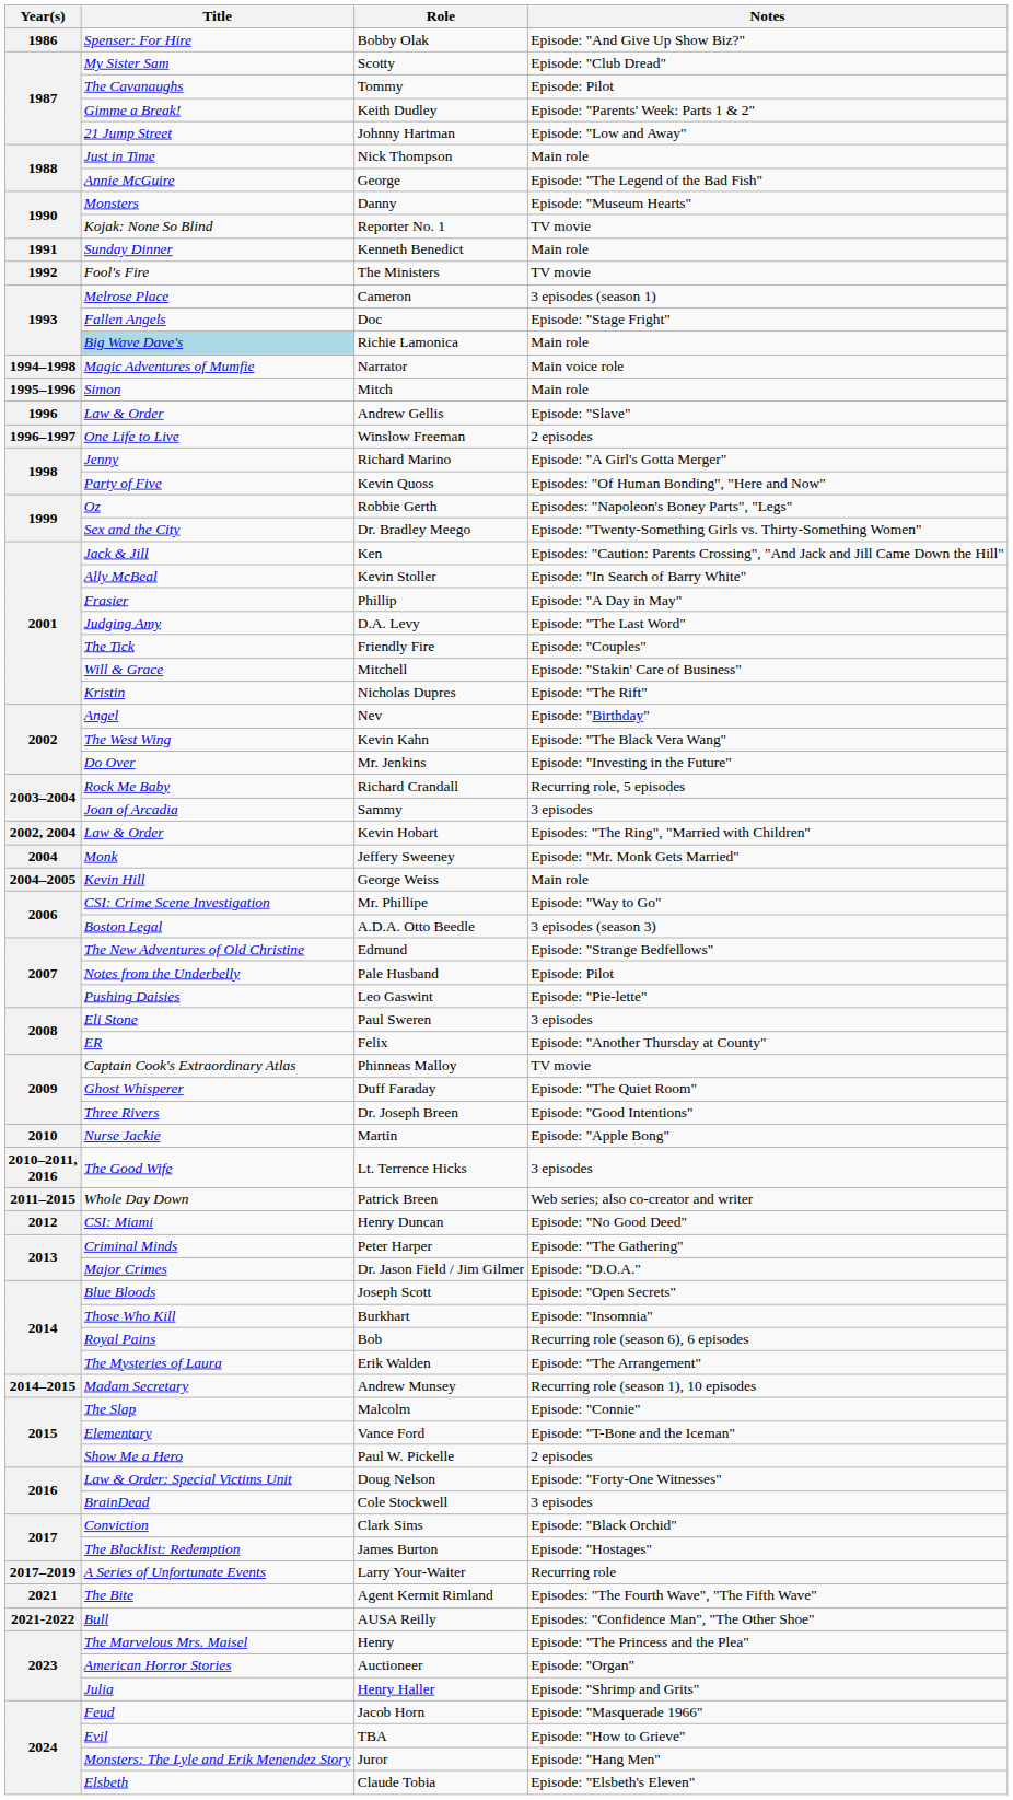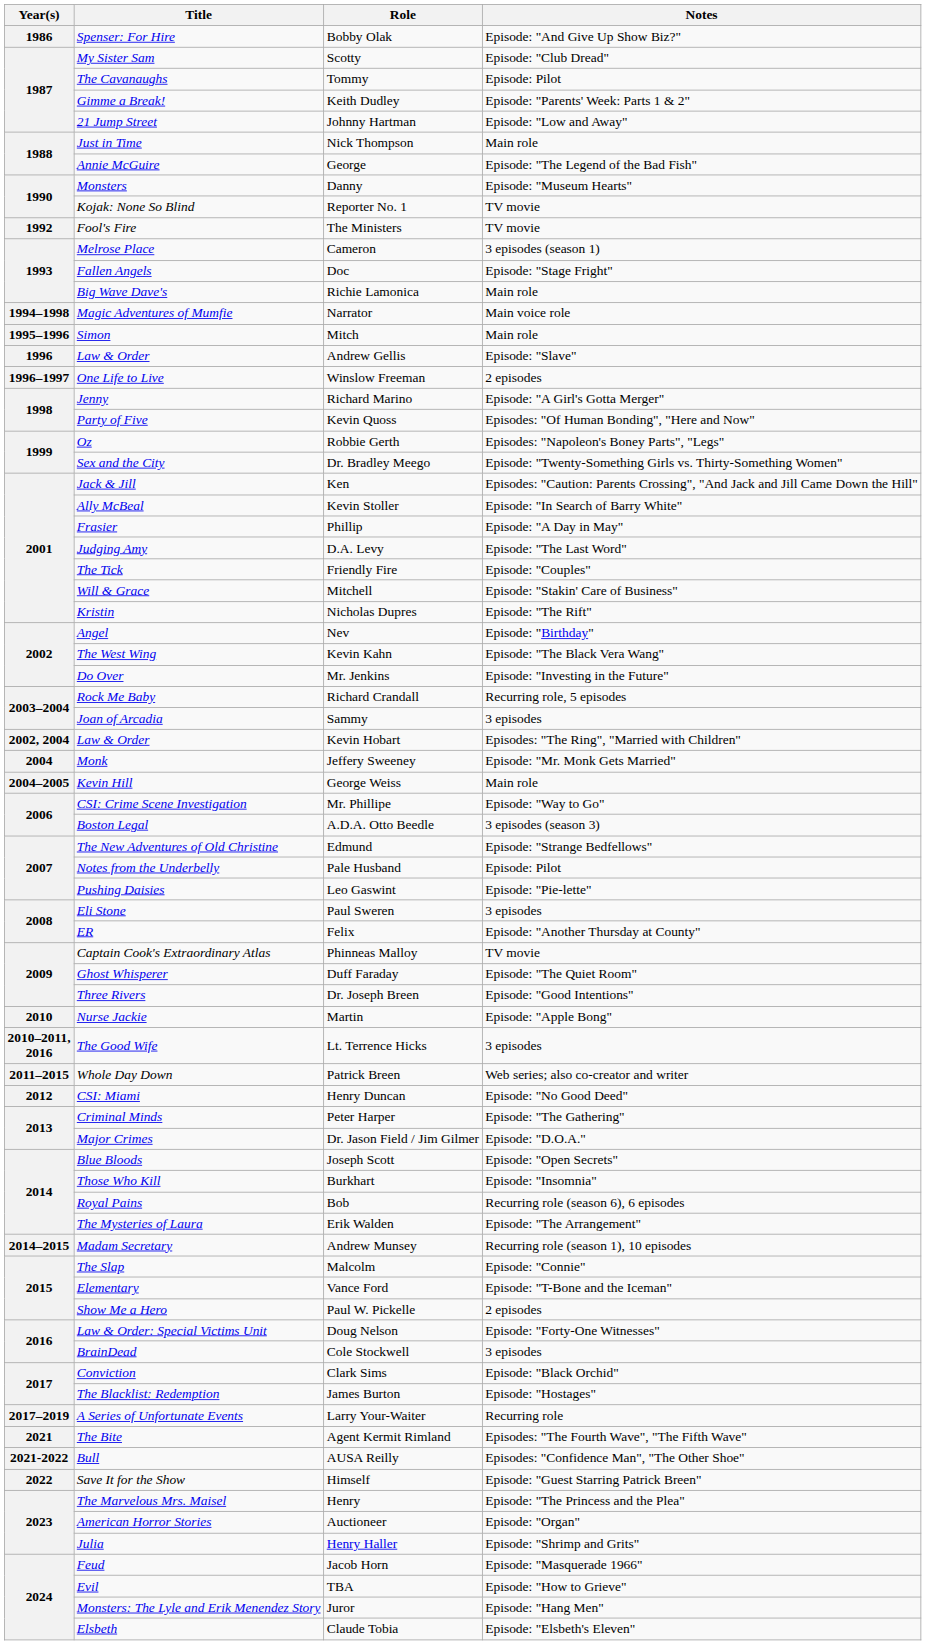 <table class=wikitable unsortable>
 <tr>
 <th>Year(s)</th>
 <th>Title</th>
 <th>Role</th>
 <th>Notes</th>
 </tr>
 <tr>
 <th>1986</th>
 <td><em><a href='#'>Spenser: For Hire</a></em></td>
 <td>Bobby Olak</td>
 <td>Episode: "And Give Up Show Biz?"</td>
 </tr>
 <tr>
 <th rowspan="4">1987</th>
 <td><em><a href='#'>My Sister Sam</a></em></td>
 <td>Scotty</td>
 <td>Episode: "Club Dread"</td>
 </tr>
 <tr>
 <td><em><a href='#'>The Cavanaughs</a></em></td>
 <td>Tommy</td>
 <td>Episode: Pilot</td>
 </tr>
 <tr>
 <td><em><a href='#'>Gimme a Break!</a></em></td>
 <td>Keith Dudley</td>
 <td>Episode: "Parents' Week: Parts 1 & 2"</td>
 </tr>
 <tr>
 <td><em><a href='#'>21 Jump Street</a></em></td>
 <td>Johnny Hartman</td>
 <td>Episode: "Low and Away"</td>
 </tr>
 <tr>
 <th rowspan="2">1988</th>
 <td><em><a href='#'>Just in Time</a></em></td>
 <td>Nick Thompson</td>
 <td>Main role</td>
 </tr>
 <tr>
 <td><em><a href='#'>Annie McGuire</a></em></td>
 <td>George</td>
 <td>Episode: "The Legend of the Bad Fish"</td>
 </tr>
 <tr>
 <th rowspan="2">1990</th>
 <td><em><a href='#'>Monsters</a></em></td>
 <td>Danny</td>
 <td>Episode: "Museum Hearts"</td>
 </tr>
 <tr>
 <td><em>Kojak: None So Blind</em></td>
 <td>Reporter No. 1</td>
 <td>TV movie</td>
 </tr>
 <tr>
-<th>1991</th>
-<td><em><a href='#'>Sunday Dinner</a></em></td>
-<td>Kenneth Benedict</td>
-<td>Main role</td>
-</tr>
-<tr>
 <th>1992</th>
 <td><em>Fool's Fire</em></td>
 <td>The Ministers</td>
 <td>TV movie </td>
 </tr>
 <tr>
 <th rowspan="3">1993</th>
 <td><em><a href='#'>Melrose Place</a></em></td>
 <td>Cameron</td>
 <td>3 episodes (season 1)</td>
 </tr>
 <tr>
 <td><em><a href='#'>Fallen Angels</a></em></td>
 <td>Doc</td>
 <td>Episode: "Stage Fright"</td>
 </tr>
 <tr>
-<td style="background: lightblue;"><em><a href='#'>Big Wave Dave's</a></em></td>
+<td><em><a href='#'>Big Wave Dave's</a></em></td>
 <td>Richie Lamonica</td>
 <td>Main role</td>
 </tr>
 <tr>
 <th>1994–1998</th>
 <td><em><a href='#'>Magic Adventures of Mumfie</a></em></td>
 <td>Narrator</td>
 <td>Main voice role</td>
 </tr>
 <tr>
 <th>1995–1996</th>
 <td><em><a href='#'>Simon</a></em></td>
 <td>Mitch</td>
 <td>Main role</td>
 </tr>
 <tr>
 <th>1996</th>
 <td><em><a href='#'>Law & Order</a></em></td>
 <td>Andrew Gellis</td>
 <td>Episode: "Slave"</td>
 </tr>
 <tr>
 <th>1996–1997</th>
 <td><em><a href='#'>One Life to Live</a></em></td>
 <td>Winslow Freeman</td>
 <td>2 episodes</td>
 </tr>
 <tr>
 <th rowspan="2">1998</th>
 <td><em><a href='#'>Jenny</a></em></td>
 <td>Richard Marino</td>
 <td>Episode: "A Girl's Gotta Merger"</td>
 </tr>
 <tr>
 <td><em><a href='#'>Party of Five</a></em></td>
 <td>Kevin Quoss</td>
 <td>Episodes: "Of Human Bonding", "Here and Now"</td>
 </tr>
 <tr>
 <th rowspan="2">1999</th>
 <td><em><a href='#'>Oz</a></em></td>
 <td>Robbie Gerth</td>
 <td>Episodes: "Napoleon's Boney Parts", "Legs"</td>
 </tr>
 <tr>
 <td><em><a href='#'>Sex and the City</a></em></td>
 <td>Dr. Bradley Meego</td>
 <td>Episode: "Twenty-Something Girls vs. Thirty-Something Women"</td>
 </tr>
 <tr>
 <th rowspan="7">2001</th>
 <td><em><a href='#'>Jack & Jill</a></em></td>
 <td>Ken</td>
 <td>Episodes: "Caution: Parents Crossing", "And Jack and Jill Came Down the Hill"</td>
 </tr>
 <tr>
 <td><em><a href='#'>Ally McBeal</a></em></td>
 <td>Kevin Stoller</td>
 <td>Episode: "In Search of Barry White"</td>
 </tr>
 <tr>
 <td><em><a href='#'>Frasier</a></em></td>
 <td>Phillip</td>
 <td>Episode: "A Day in May"</td>
 </tr>
 <tr>
 <td><em><a href='#'>Judging Amy</a></em></td>
 <td>D.A. Levy</td>
 <td>Episode: "The Last Word"</td>
 </tr>
 <tr>
 <td><em><a href='#'>The Tick</a></em></td>
 <td>Friendly Fire</td>
 <td>Episode: "Couples"</td>
 </tr>
 <tr>
 <td><em><a href='#'>Will & Grace</a></em></td>
 <td>Mitchell</td>
 <td>Episode: "Stakin' Care of Business"</td>
 </tr>
 <tr>
 <td><em><a href='#'>Kristin</a></em></td>
 <td>Nicholas Dupres</td>
 <td>Episode: "The Rift"</td>
 </tr>
 <tr>
 <th rowspan="3">2002</th>
 <td><em><a href='#'>Angel</a></em></td>
 <td>Nev</td>
 <td>Episode: "<a href='#'>Birthday</a>"</td>
 </tr>
 <tr>
 <td><em><a href='#'>The West Wing</a></em></td>
 <td>Kevin Kahn</td>
 <td>Episode: "The Black Vera Wang"</td>
 </tr>
 <tr>
 <td><em><a href='#'>Do Over</a></em></td>
 <td>Mr. Jenkins</td>
 <td>Episode: "Investing in the Future"</td>
 </tr>
 <tr>
 <th rowspan="2">2003–2004</th>
 <td><em><a href='#'>Rock Me Baby</a></em></td>
 <td>Richard Crandall</td>
 <td>Recurring role, 5 episodes</td>
 </tr>
 <tr>
 <td><em><a href='#'>Joan of Arcadia</a></em></td>
 <td>Sammy</td>
 <td>3 episodes</td>
 </tr>
 <tr>
 <th>2002, 2004</th>
 <td><em><a href='#'>Law & Order</a></em></td>
 <td>Kevin Hobart</td>
 <td>Episodes: "The Ring", "Married with Children"</td>
 </tr>
 <tr>
 <th>2004</th>
 <td><em><a href='#'>Monk</a></em></td>
 <td>Jeffery Sweeney</td>
 <td>Episode: "Mr. Monk Gets Married"</td>
 </tr>
 <tr>
 <th>2004–2005</th>
 <td><em><a href='#'>Kevin Hill</a></em></td>
 <td>George Weiss</td>
 <td>Main role</td>
 </tr>
 <tr>
 <th rowspan="2">2006</th>
 <td><em><a href='#'>CSI: Crime Scene Investigation</a></em></td>
 <td>Mr. Phillipe</td>
 <td>Episode: "Way to Go"</td>
 </tr>
 <tr>
 <td><em><a href='#'>Boston Legal</a></em></td>
 <td>A.D.A. Otto Beedle</td>
 <td>3 episodes (season 3)</td>
 </tr>
 <tr>
 <th rowspan="3">2007</th>
 <td><em><a href='#'>The New Adventures of Old Christine</a></em></td>
 <td>Edmund</td>
 <td>Episode: "Strange Bedfellows"</td>
 </tr>
 <tr>
 <td><em><a href='#'>Notes from the Underbelly</a></em></td>
 <td>Pale Husband</td>
 <td>Episode: Pilot</td>
 </tr>
 <tr>
 <td><em><a href='#'>Pushing Daisies</a></em></td>
 <td>Leo Gaswint</td>
 <td>Episode: "Pie-lette"</td>
 </tr>
 <tr>
 <th rowspan="2">2008</th>
 <td><em><a href='#'>Eli Stone</a></em></td>
 <td>Paul Sweren</td>
 <td>3 episodes</td>
 </tr>
 <tr>
 <td><em><a href='#'>ER</a></em></td>
 <td>Felix</td>
 <td>Episode: "Another Thursday at County"</td>
 </tr>
 <tr>
 <th rowspan="3">2009</th>
 <td><em>Captain Cook's Extraordinary Atlas</em></td>
 <td>Phinneas Malloy</td>
 <td>TV movie</td>
 </tr>
 <tr>
 <td><em><a href='#'>Ghost Whisperer</a></em></td>
 <td>Duff Faraday</td>
 <td>Episode: "The Quiet Room"</td>
 </tr>
 <tr>
 <td><em><a href='#'>Three Rivers</a></em></td>
 <td>Dr. Joseph Breen</td>
 <td>Episode: "Good Intentions"</td>
 </tr>
 <tr>
 <th>2010</th>
 <td><em><a href='#'>Nurse Jackie</a></em></td>
 <td>Martin</td>
 <td>Episode: "Apple Bong"</td>
 </tr>
 <tr>
 <th>2010–2011,<br>2016</th>
 <td><em><a href='#'>The Good Wife</a></em></td>
 <td>Lt. Terrence Hicks</td>
 <td>3 episodes</td>
 </tr>
 <tr>
 <th>2011–2015</th>
 <td><em>Whole Day Down</em></td>
 <td>Patrick Breen</td>
 <td>Web series; also co-creator and writer</td>
 </tr>
 <tr>
 <th>2012</th>
 <td><em><a href='#'>CSI: Miami</a></em></td>
 <td>Henry Duncan</td>
 <td>Episode: "No Good Deed"</td>
 </tr>
 <tr>
 <th rowspan="2">2013</th>
 <td><em><a href='#'>Criminal Minds</a></em></td>
 <td>Peter Harper</td>
 <td>Episode: "The Gathering"</td>
 </tr>
 <tr>
 <td><em><a href='#'>Major Crimes</a></em></td>
 <td>Dr. Jason Field / Jim Gilmer</td>
 <td>Episode: "D.O.A."</td>
 </tr>
 <tr>
 <th rowspan="4">2014</th>
 <td><em><a href='#'>Blue Bloods</a></em></td>
 <td>Joseph Scott</td>
 <td>Episode: "Open Secrets"</td>
 </tr>
 <tr>
 <td><em><a href='#'>Those Who Kill</a></em></td>
 <td>Burkhart</td>
 <td>Episode: "Insomnia"</td>
 </tr>
 <tr>
 <td><em><a href='#'>Royal Pains</a></em></td>
 <td>Bob</td>
 <td>Recurring role (season 6), 6 episodes</td>
 </tr>
 <tr>
 <td><em><a href='#'>The Mysteries of Laura</a></em></td>
 <td>Erik Walden</td>
 <td>Episode: "The Arrangement"</td>
 </tr>
 <tr>
 <th>2014–2015</th>
 <td><em><a href='#'>Madam Secretary</a></em></td>
 <td>Andrew Munsey</td>
 <td>Recurring role (season 1), 10 episodes</td>
 </tr>
 <tr>
 <th rowspan="3">2015</th>
 <td><em><a href='#'>The Slap</a></em></td>
 <td>Malcolm</td>
 <td>Episode: "Connie"</td>
 </tr>
 <tr>
 <td><em><a href='#'>Elementary</a></em></td>
 <td>Vance Ford</td>
 <td>Episode: "T-Bone and the Iceman"</td>
 </tr>
 <tr>
 <td><em><a href='#'>Show Me a Hero</a></em></td>
 <td>Paul W. Pickelle</td>
 <td>2 episodes</td>
 </tr>
 <tr>
 <th rowspan="2">2016</th>
 <td><em><a href='#'>Law & Order: Special Victims Unit</a></em></td>
 <td>Doug Nelson</td>
 <td>Episode: "Forty-One Witnesses"</td>
 </tr>
 <tr>
 <td><em><a href='#'>BrainDead</a></em></td>
 <td>Cole Stockwell</td>
 <td>3 episodes</td>
 </tr>
 <tr>
 <th rowspan="2">2017</th>
 <td><em><a href='#'>Conviction</a></em></td>
 <td>Clark Sims</td>
 <td>Episode: "Black Orchid"</td>
 </tr>
 <tr>
 <td><em><a href='#'>The Blacklist: Redemption</a></em></td>
 <td>James Burton</td>
 <td>Episode: "Hostages"</td>
 </tr>
 <tr>
 <th>2017–2019</th>
 <td><em><a href='#'>A Series of Unfortunate Events</a></em></td>
 <td>Larry Your-Waiter</td>
 <td>Recurring role</td>
 </tr>
 <tr>
 <th>2021</th>
 <td><em><a href='#'>The Bite</a></em></td>
 <td>Agent Kermit Rimland</td>
 <td>Episodes: "The Fourth Wave", "The Fifth Wave"</td>
 </tr>
 <tr>
 <th>2021-2022</th>
 <td><em><a href='#'>Bull</a></em></td>
 <td>AUSA Reilly</td>
 <td>Episodes: "Confidence Man", "The Other Shoe"</td>
 </tr>
 <tr>
+<th>2022</th>
+<td><em>Save It for the Show</em></td>
+<td>Himself</td>
+<td>Episode: "Guest Starring Patrick Breen"</td>
+</tr>
+<tr>
 <th rowspan="3">2023</th>
 <td><em><a href='#'>The Marvelous Mrs. Maisel</a></em></td>
 <td>Henry</td>
 <td>Episode: "The Princess and the Plea"</td>
 </tr>
 <tr>
 <td><em><a href='#'>American Horror Stories</a></em></td>
 <td>Auctioneer</td>
 <td>Episode: "Organ"</td>
 </tr>
 <tr>
 <td><em><a href='#'>Julia</a></em></td>
 <td><a href='#'>Henry Haller</a></td>
 <td>Episode: "Shrimp and Grits"</td>
 </tr>
 <tr>
 <th rowspan=4>2024</th>
 <td><em><a href='#'>Feud</a></em></td>
 <td>Jacob Horn</td>
 <td>Episode: "Masquerade 1966"</td>
 </tr>
 <tr>
 <td><em><a href='#'>Evil</a></em></td>
 <td>TBA</td>
 <td>Episode: "How to Grieve"</td>
 </tr>
 <tr>
 <td><em><a href='#'>Monsters: The Lyle and Erik Menendez Story</a></em></td>
 <td>Juror</td>
 <td>Episode: "Hang Men"</td>
 </tr>
 <tr>
 <td><em><a href='#'>Elsbeth</a></em></td>
 <td>Claude Tobia</td>
 <td>Episode: "Elsbeth's Eleven"</td>
 </tr>
 </table>
